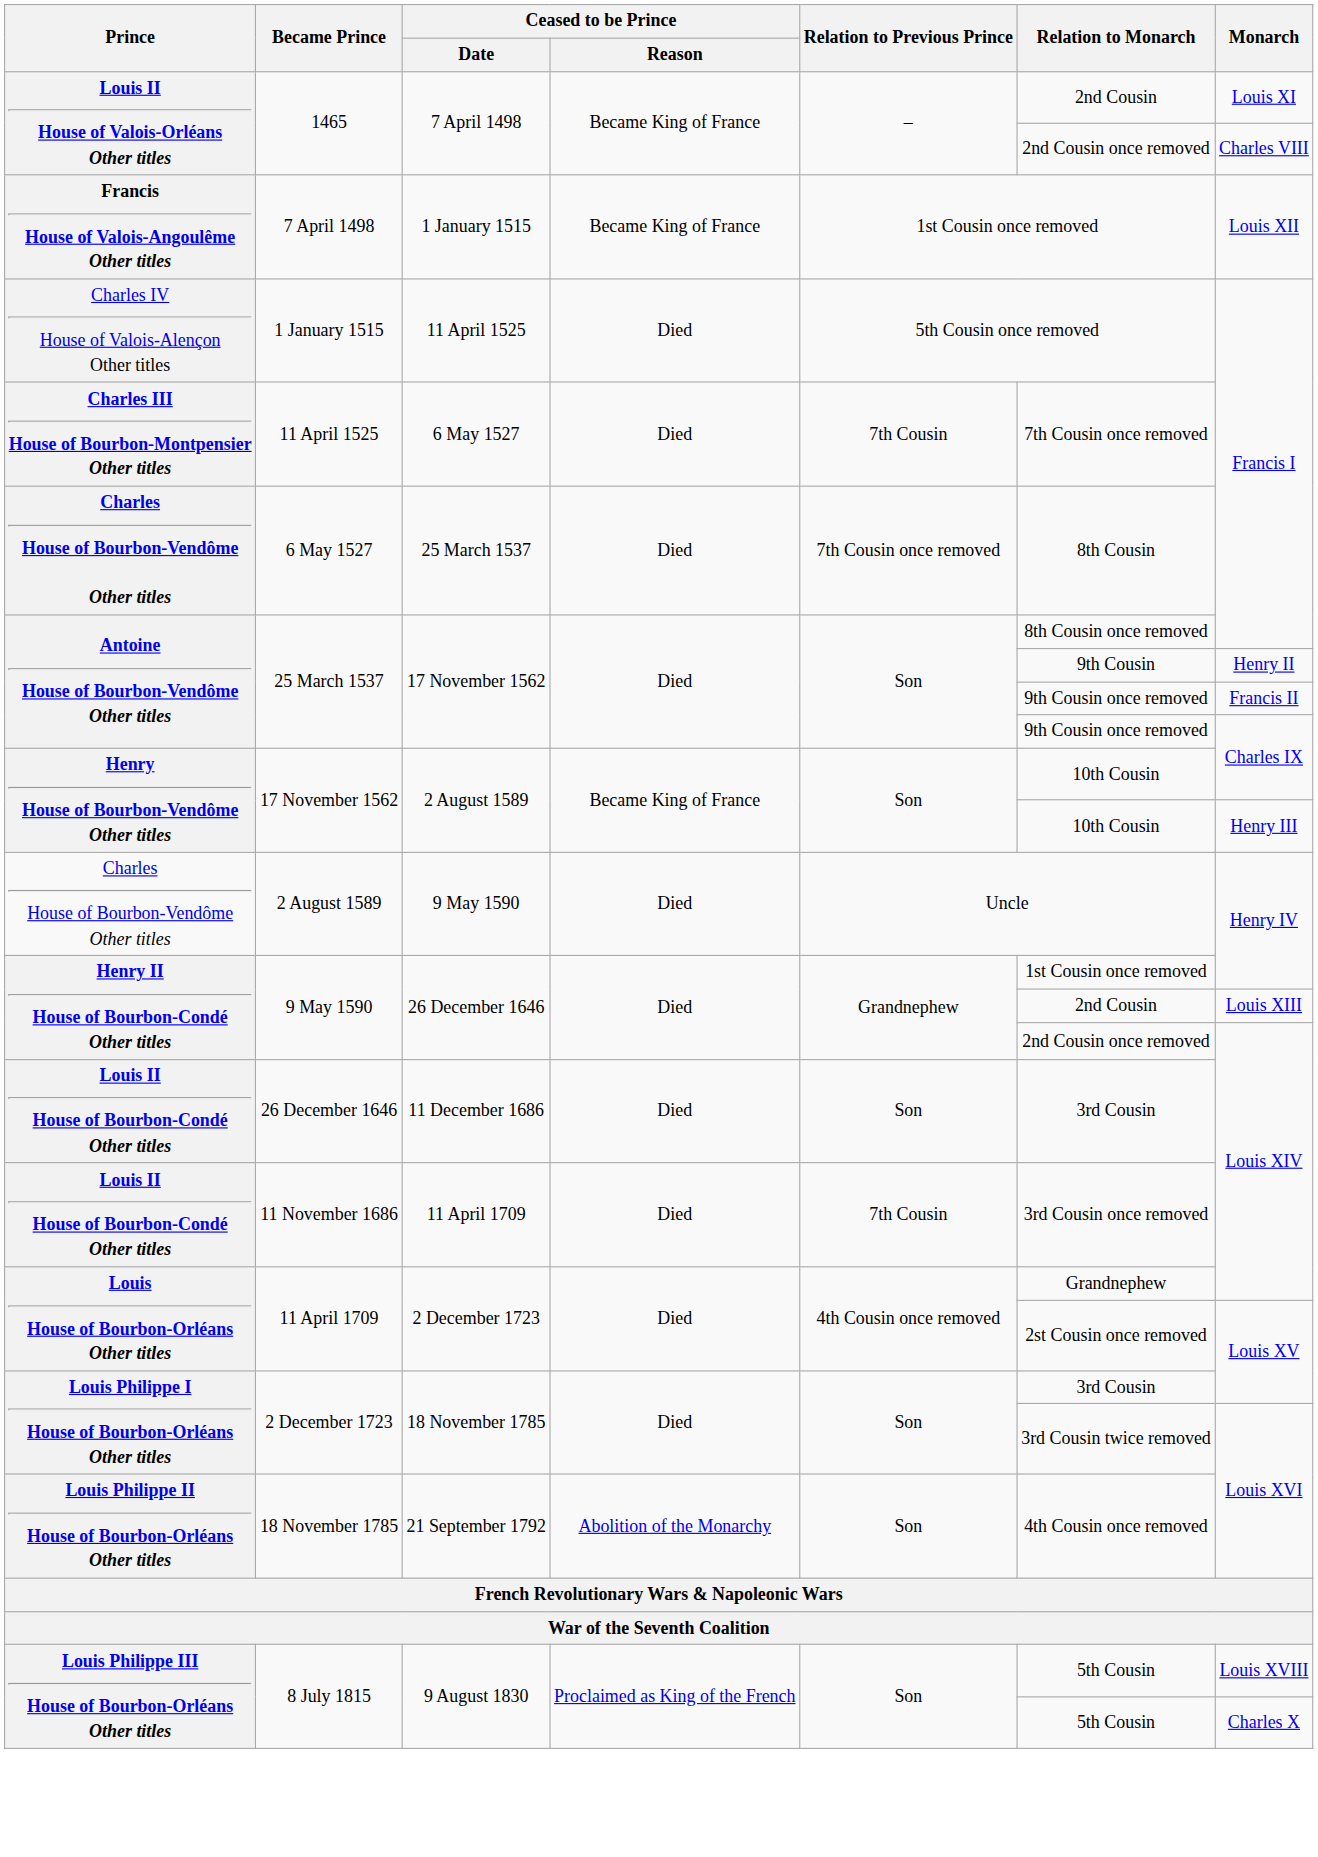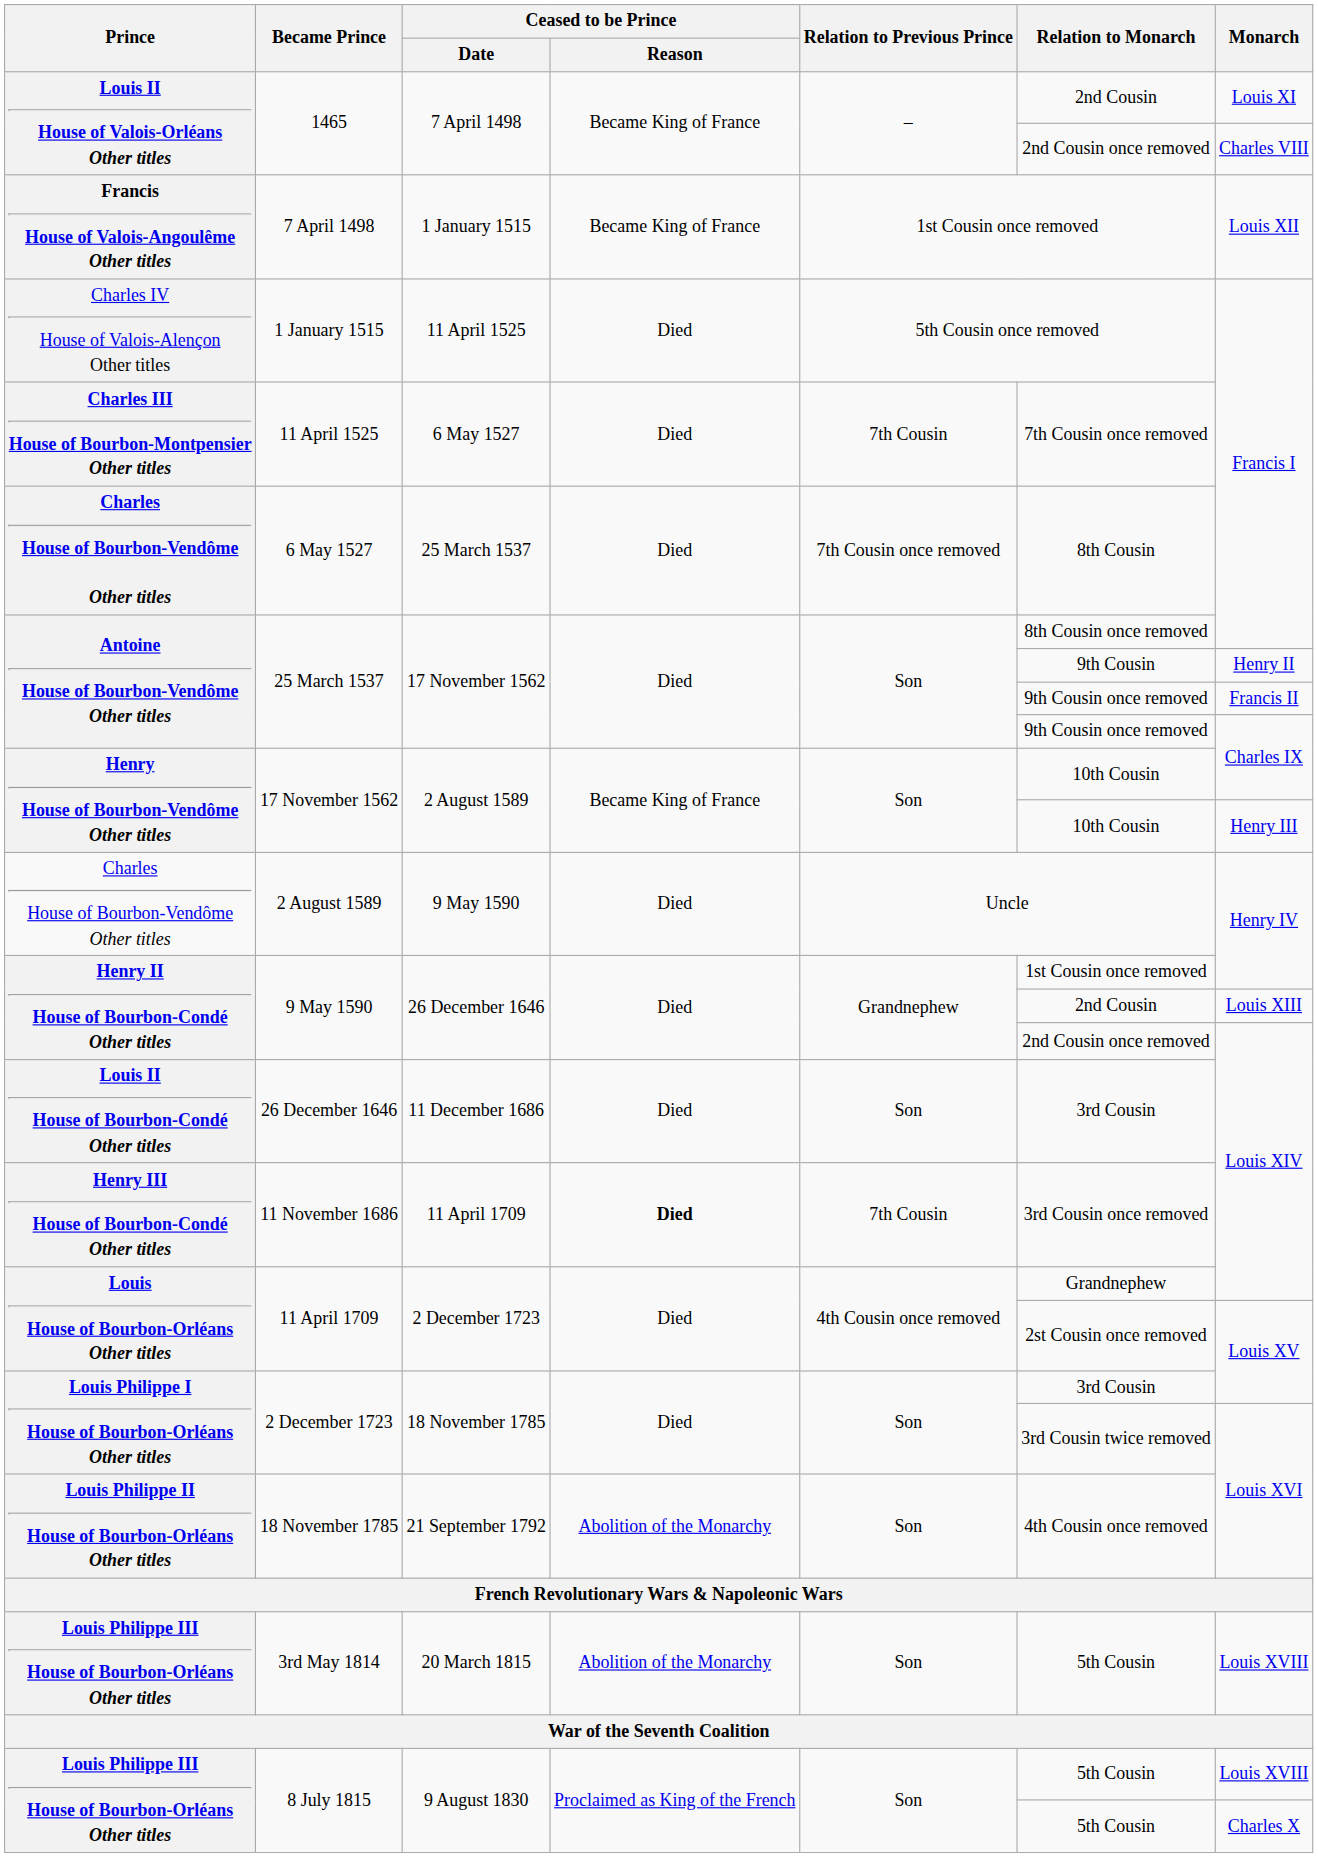 <table class="wikitable" style="line-height:1.4em; text-align:center">
 <tr>
 <th rowspan="2">Prince</th>
 <th rowspan="2">Became Prince</th>
 <th colspan="2">Ceased to be Prince</th>
 <th rowspan="2">Relation to Previous Prince</th>
 <th rowspan="2">Relation to Monarch</th>
 <th rowspan="2">Monarch</th>
 </tr>
 <tr>
 <th>Date</th>
 <th>Reason</th>
 </tr>
 <tr>
 <th rowspan="2" style="font-weight:normal"><strong><a href='#'>Louis II</a></strong><hr><strong><a href='#'>House of Valois-Orléans</a></strong><br><strong><em>Other titles</em></strong><br></th>
 <td rowspan="2">1465</td>
 <td rowspan="2">7 April 1498</td>
 <td rowspan="2">Became King of France</td>
 <td rowspan="2">–</td>
 <td>2nd Cousin</td>
 <td><a href='#'>Louis XI</a></td>
 </tr>
 <tr>
 <td>2nd Cousin once removed</td>
 <td><a href='#'>Charles VIII</a></td>
 </tr>
 <tr>
 <th style="font-weight:normal"><strong>Francis</strong><hr><strong><a href='#'>House of Valois-Angoulême</a></strong><br><strong><em>Other titles<em><br><strong></th>
 <td>7 April 1498</td>
 <td>1 January 1515</td>
 <td>Became King of France</td>
 <td colspan="2">1st Cousin once removed</td>
 <td><a href='#'>Louis XII</a></td>
 </tr>
 <tr>
 <th style="font-weight:normal"><a href='#'></strong>Charles IV<strong></a><hr><a href='#'></strong>House of Valois-Alençon<strong></a><br></em></strong>Other titles</em><br></strong></th>
 <td>1 January 1515</td>
 <td>11 April 1525</td>
 <td>Died</td>
 <td colspan="2">5th Cousin once removed</td>
 <td rowspan="4"><a href='#'>Francis I</a></td>
 </tr>
 <tr>
 <th><a href='#'>Charles III</a><hr><a href='#'>House of Bourbon-Montpensier</a><br><em>Other titles</em><br></th>
 <td>11 April 1525</td>
 <td>6 May 1527</td>
 <td>Died</td>
 <td>7th Cousin</td>
 <td>7th Cousin once removed</td>
 </tr>
 <tr>
 <th><a href='#'>Charles</a><hr><a href='#'>House of Bourbon-Vendôme</a><br><br><em>Other titles</em><br></th>
 <td>6 May 1527</td>
 <td>25 March 1537</td>
 <td>Died</td>
 <td>7th Cousin once removed</td>
 <td>8th Cousin</td>
 </tr>
 <tr>
 <th rowspan="4"><a href='#'>Antoine</a><hr><a href='#'>House of Bourbon-Vendôme</a><br><em>Other titles</em><br></th>
 <td rowspan="4">25 March 1537</td>
 <td rowspan="4">17 November 1562</td>
 <td rowspan="4">Died</td>
 <td rowspan="4">Son</td>
 <td>8th Cousin once removed</td>
 </tr>
 <tr>
 <td>9th Cousin</td>
 <td><a href='#'>Henry II</a></td>
 </tr>
 <tr>
 <td>9th Cousin once removed</td>
 <td><a href='#'>Francis II</a></td>
 </tr>
 <tr>
 <td>9th Cousin once removed</td>
 <td rowspan="2"><a href='#'>Charles IX</a></td>
 </tr>
 <tr>
 <th rowspan="2"><a href='#'>Henry</a><hr><a href='#'>House of Bourbon-Vendôme</a><br><em>Other titles</em><br></th>
 <td rowspan="2">17 November 1562</td>
 <td rowspan="2">2 August 1589</td>
 <td rowspan="2">Became King of France</td>
 <td rowspan="2">Son</td>
 <td>10th Cousin</td>
 </tr>
 <tr>
 <td>10th Cousin</td>
 <td><a href='#'>Henry III</a></td>
 </tr>
 <tr>
 <td><a href='#'>Charles</a><hr><a href='#'>House of Bourbon-Vendôme</a><br><em>Other titles</em><br></td>
 <td>2 August 1589</td>
 <td>9 May 1590</td>
 <td>Died</td>
 <td colspan="2">Uncle</td>
 <td rowspan="2"><a href='#'>Henry IV</a></td>
 </tr>
 <tr>
 <th rowspan="3"><a href='#'>Henry II</a><hr><a href='#'>House of Bourbon-Condé</a><br><em>Other titles</em><br></th>
 <td rowspan="3">9 May 1590</td>
 <td rowspan="3">26 December 1646</td>
 <td rowspan="3">Died</td>
 <td rowspan="3">Grandnephew</td>
 <td>1st Cousin once removed</td>
 </tr>
 <tr>
 <td>2nd Cousin</td>
 <td><a href='#'>Louis XIII</a></td>
 </tr>
 <tr>
 <td>2nd Cousin once removed</td>
 <td rowspan="4"><a href='#'>Louis XIV</a></td>
 </tr>
 <tr>
 <th><a href='#'>Louis II</a><hr><a href='#'>House of Bourbon-Condé</a><br><em>Other titles</em><br></th>
 <td>26 December 1646</td>
 <td>11 December 1686</td>
 <td>Died</td>
 <td>Son</td>
 <td>3rd Cousin</td>
 </tr>
 <tr>
-<th><a href='#'>Louis II</a><hr><a href='#'>House of Bourbon-Condé</a><br><em>Other titles</em><br></th>
+<th><a href='#'>Henry III</a><hr><a href='#'>House of Bourbon-Condé</a><br><em>Other titles</em><br></th>
 <td>11 November 1686</td>
 <td>11 April 1709</td>
-<td>Died</td>
+<td><strong>Died</strong></td>
 <td>7th Cousin</td>
 <td>3rd Cousin once removed</td>
 </tr>
 <tr>
 <th rowspan="2"><a href='#'>Louis</a><hr><a href='#'>House of Bourbon-Orléans</a><br><em>Other titles</em><br></th>
 <td rowspan="2">11 April 1709</td>
 <td rowspan="2">2 December 1723</td>
 <td rowspan="2">Died</td>
 <td rowspan="2">4th Cousin once removed</td>
 <td>Grandnephew</td>
 </tr>
 <tr>
 <td>2st Cousin once removed</td>
 <td rowspan="2"><a href='#'>Louis XV</a></td>
 </tr>
 <tr>
 <th rowspan="2"><a href='#'>Louis Philippe I</a><hr><a href='#'>House of Bourbon-Orléans</a><br><em>Other titles</em><br></th>
 <td rowspan="2">2 December 1723</td>
 <td rowspan="2">18 November 1785</td>
 <td rowspan="2">Died</td>
 <td rowspan="2">Son</td>
 <td>3rd Cousin</td>
 </tr>
 <tr>
 <td>3rd Cousin twice removed</td>
 <td rowspan="2"><a href='#'>Louis XVI</a></td>
 </tr>
 <tr>
 <th><a href='#'>Louis Philippe II</a><hr><a href='#'>House of Bourbon-Orléans</a><br><em>Other titles</em><br></th>
 <td>18 November 1785</td>
 <td>21 September 1792</td>
 <td><a href='#'>Abolition of the Monarchy</a></td>
 <td>Son</td>
 <td>4th Cousin once removed</td>
 </tr>
 <tr>
 <th colspan="7">French Revolutionary Wars & Napoleonic Wars</th>
 </tr>
 <tr>
+<th><a href='#'>Louis Philippe III</a><hr><a href='#'>House of Bourbon-Orléans</a><br><em>Other titles</em><br></th>
+<td>3rd May 1814</td>
+<td>20 March 1815</td>
+<td><a href='#'>Abolition of the Monarchy</a></td>
+<td>Son</td>
+<td>5th Cousin</td>
+<td><a href='#'>Louis XVIII</a></td>
+</tr>
+<tr>
 <th colspan="7">War of the Seventh Coalition</th>
 </tr>
 <tr>
 <th rowspan="2"><a href='#'>Louis Philippe III</a><hr><a href='#'>House of Bourbon-Orléans</a><br><em>Other titles</em><br></th>
 <td rowspan="2">8 July 1815</td>
 <td rowspan="2">9 August 1830</td>
 <td rowspan="2"><a href='#'>Proclaimed as King of the French</a></td>
 <td rowspan="2">Son</td>
 <td>5th Cousin</td>
 <td><a href='#'>Louis XVIII</a></td>
 </tr>
 <tr>
 <td>5th Cousin</td>
 <td><a href='#'>Charles X</a></td>
 </tr>
 </table>
